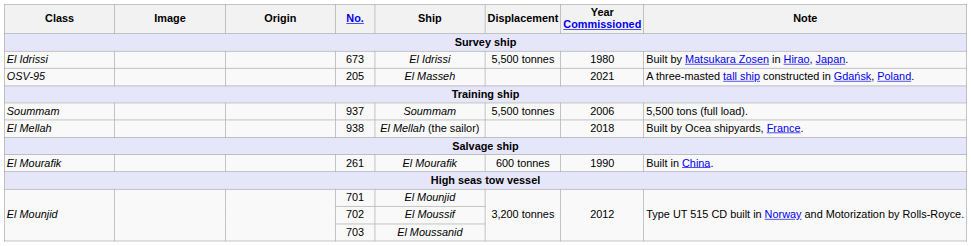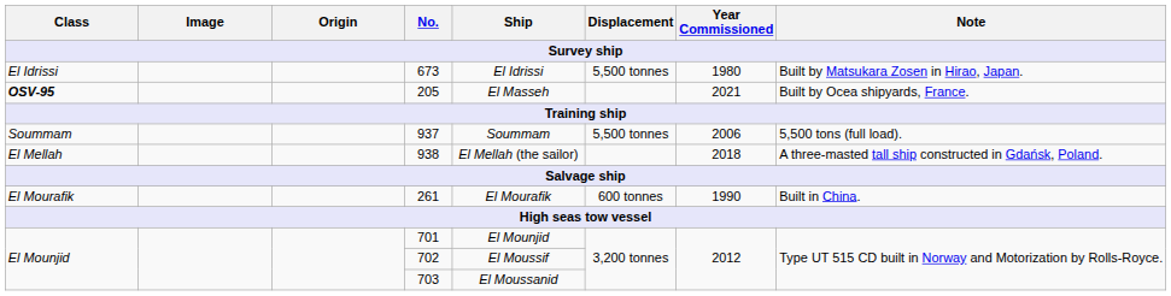 <table class=wikitable>
 <tr>
 <th style="text-align:center;" width=155>Class</th>
 <th style="text-align:center;" width=155>Image</th>
 <th style="text-align:center;" width=155>Origin</th>
 <th style="text-align:center;" width=50><a href='#'>No.</a></th>
 <th style="text-align:center;" width=155>Ship</th>
 <th style="text-align:center;" width=100>Displacement</th>
 <th style="text-align:center;">Year<br><a href='#'>Commissioned</a></th>
 <th style="text-align:center;">Note</th>
 </tr>
 <tr>
 <th colspan="8" style="background: lavender;">Survey ship</th>
 </tr>
 <tr>
 <td><em>El Idrissi</em></td>
 <td></td>
 <td></td>
 <td align=center>673</td>
 <td align=center><em>El Idrissi</em></td>
 <td align=center>5,500 tonnes</td>
 <td align=center>1980</td>
 <td>Built by <a href='#'>Matsukara Zosen</a> in <a href='#'>Hirao</a>, <a href='#'>Japan</a>.</td>
 </tr>
 <tr>
-<td><em>OSV-95</em></td>
+<td><strong><em>OSV-95</em></strong></td>
 <td></td>
 <td></td>
 <td align=center>205</td>
 <td align=center><em>El Masseh</em></td>
 <td align=center></td>
 <td align="center">2021</td>
-<td>A three-masted <a href='#'>tall ship</a> constructed in <a href='#'>Gdańsk</a>, <a href='#'>Poland</a>.</td>
+<td>Built by Ocea shipyards, <a href='#'>France</a>.</td>
 </tr>
 <tr>
 <th colspan="8" style="background: lavender;">Training ship</th>
 </tr>
 <tr>
 <td><em>Soummam</em></td>
 <td></td>
 <td></td>
 <td align=center>937</td>
 <td align=center><em>Soummam</em></td>
 <td align=center>5,500 tonnes</td>
 <td align=center>2006</td>
 <td>5,500 tons (full load).</td>
 </tr>
 <tr>
 <td><em>El Mellah</em></td>
 <td></td>
 <td></td>
 <td align="center">938</td>
 <td align=center><em>El Mellah</em> (the sailor)</td>
 <td align="center"></td>
 <td align="center">2018</td>
-<td>Built by Ocea shipyards, <a href='#'>France</a>.</td>
+<td>A three-masted <a href='#'>tall ship</a> constructed in <a href='#'>Gdańsk</a>, <a href='#'>Poland</a>.</td>
 </tr>
 <tr>
 <th colspan="8" style="background: lavender;">Salvage ship</th>
 </tr>
 <tr>
 <td><em>El Mourafik</em></td>
 <td></td>
 <td></td>
 <td align=center>261</td>
 <td align=center><em>El Mourafik</em></td>
 <td align=center>600 tonnes</td>
 <td align=center>1990</td>
 <td>Built in <a href='#'>China</a>.</td>
 </tr>
 <tr>
 <th colspan="8" style="background: lavender;">High seas tow vessel</th>
 </tr>
 <tr>
 <td rowspan=3><em>El Mounjid</em></td>
 <td rowspan="3"></td>
 <td rowspan="3"></td>
 <td align="center">701</td>
 <td align="center"><em>El Mounjid</em></td>
 <td rowspan="3" align="center">3,200 tonnes</td>
 <td rowspan="3" align="center">2012</td>
 <td rowspan="3">Type UT 515 CD built in <a href='#'>Norway</a> and Motorization by Rolls-Royce.</td>
 </tr>
 <tr>
 <td align=center>702</td>
 <td align="center"><em>El Moussif</em></td>
 </tr>
 <tr>
 <td align=center>703</td>
 <td align="center"><em>El Moussanid</em></td>
 </tr>
 </table>
